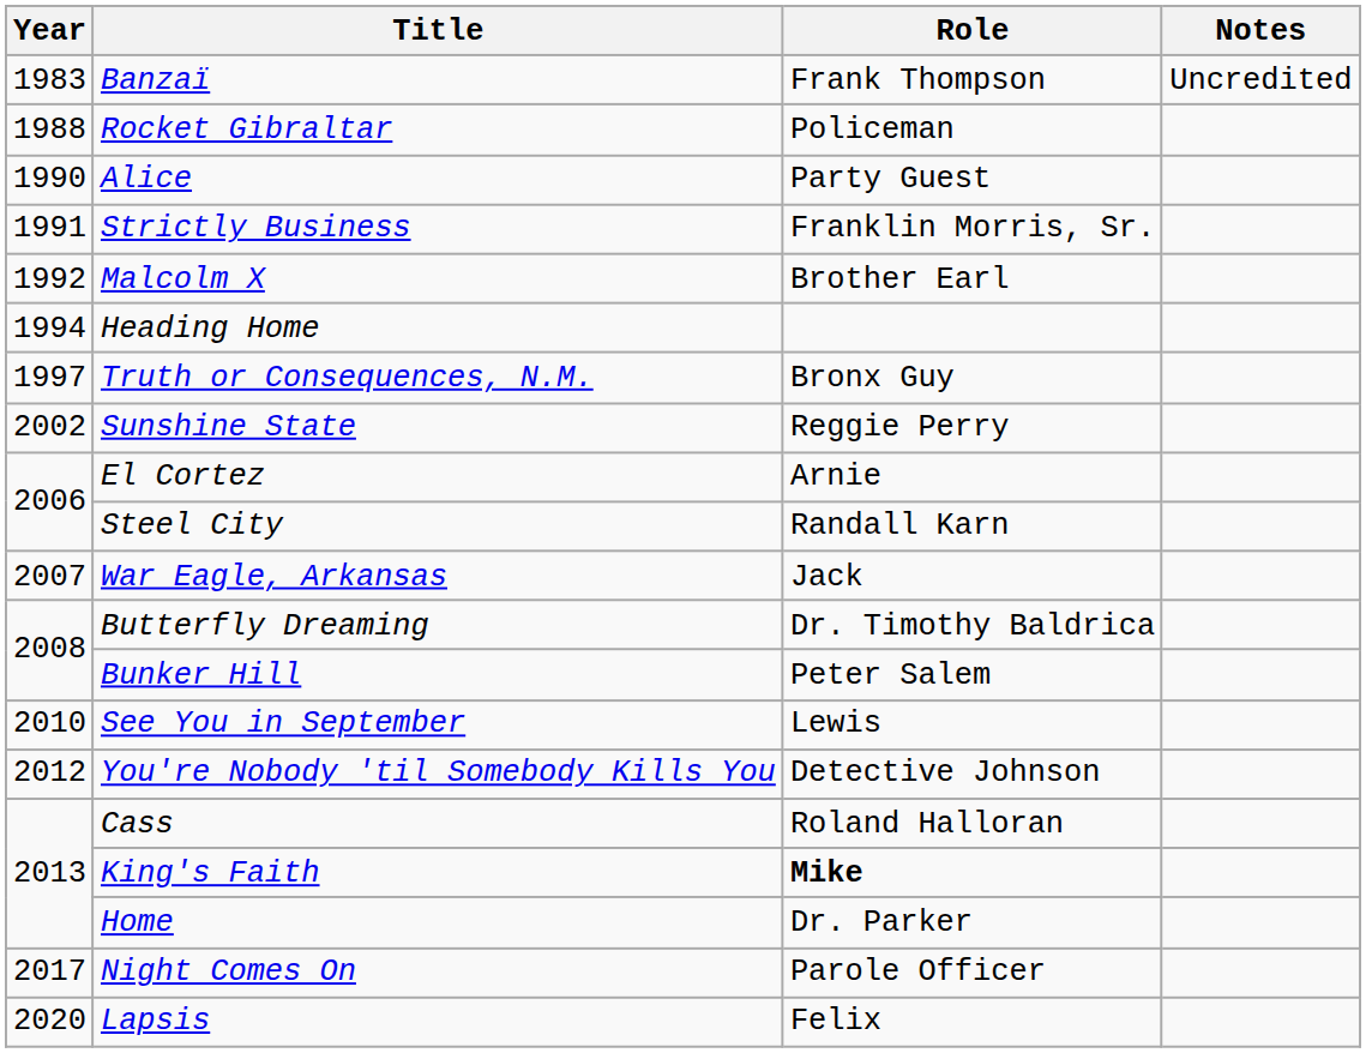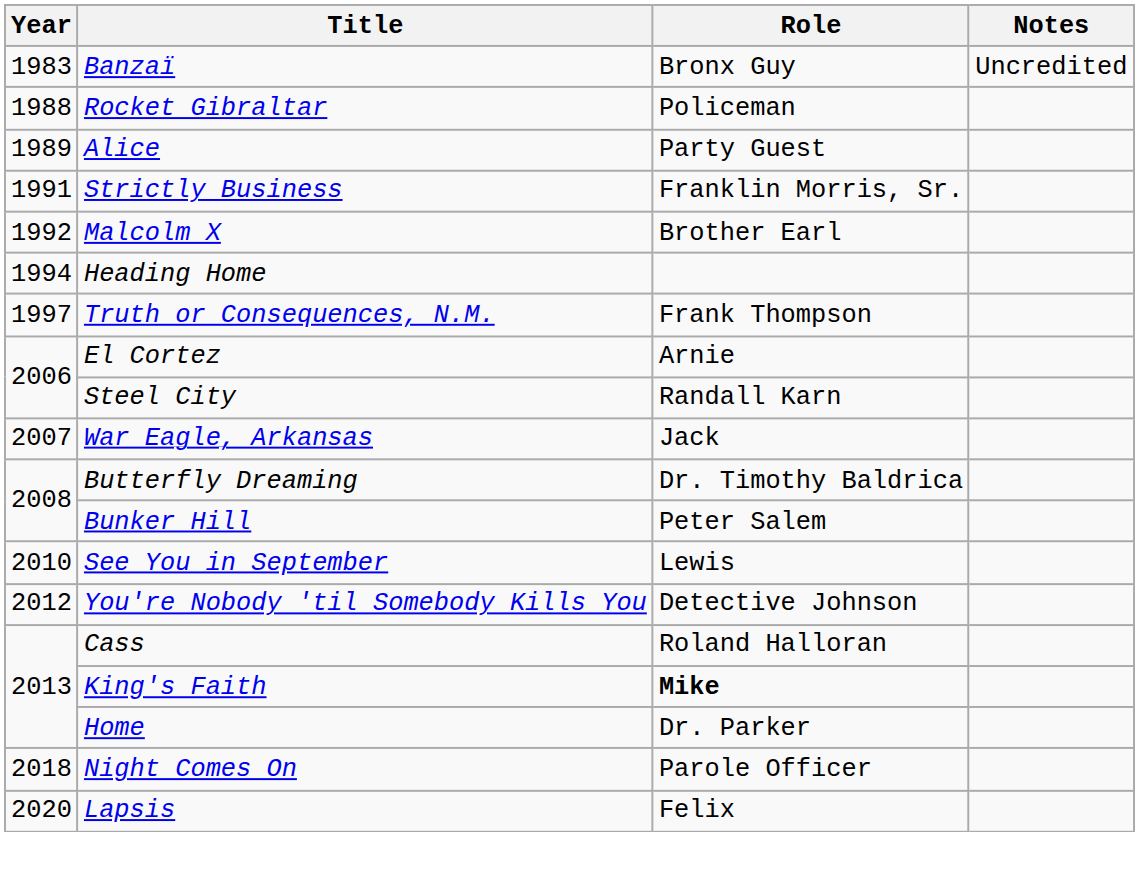 <table class="wikitable sortable">
 <tr>
 <th>Year</th>
 <th>Title</th>
 <th>Role</th>
 <th>Notes</th>
 </tr>
 <tr>
 <td>1983</td>
 <td><em><a href='#'>Banzaï</a></em></td>
-<td>Frank Thompson</td>
+<td>Bronx Guy</td>
 <td>Uncredited</td>
 </tr>
 <tr>
 <td>1988</td>
 <td><em><a href='#'>Rocket Gibraltar</a></em></td>
 <td>Policeman</td>
 <td></td>
 </tr>
 <tr>
-<td>1990</td>
+<td>1989</td>
 <td><em><a href='#'>Alice</a></em></td>
 <td>Party Guest</td>
 <td></td>
 </tr>
 <tr>
 <td>1991</td>
 <td><em><a href='#'>Strictly Business</a></em></td>
 <td>Franklin Morris, Sr.</td>
 <td></td>
 </tr>
 <tr>
 <td>1992</td>
 <td><em><a href='#'>Malcolm X</a></em></td>
 <td>Brother Earl</td>
 <td></td>
 </tr>
 <tr>
 <td>1994</td>
 <td><em>Heading Home</em></td>
 <td></td>
 <td></td>
 </tr>
 <tr>
 <td>1997</td>
 <td><em><a href='#'>Truth or Consequences, N.M.</a></em></td>
-<td>Bronx Guy</td>
-<td></td>
-</tr>
-<tr>
-<td>2002</td>
-<td><em><a href='#'>Sunshine State</a></em></td>
-<td>Reggie Perry</td>
+<td>Frank Thompson</td>
 <td></td>
 </tr>
 <tr>
 <td rowspan="2">2006</td>
 <td><em>El Cortez</em></td>
 <td>Arnie</td>
 <td></td>
 </tr>
 <tr>
 <td><em>Steel City</em></td>
 <td>Randall Karn</td>
 <td></td>
 </tr>
 <tr>
 <td>2007</td>
 <td><em><a href='#'>War Eagle, Arkansas</a></em></td>
 <td>Jack</td>
 <td></td>
 </tr>
 <tr>
 <td rowspan="2">2008</td>
 <td><em>Butterfly Dreaming</em></td>
 <td>Dr. Timothy Baldrica</td>
 <td></td>
 </tr>
 <tr>
 <td><em><a href='#'>Bunker Hill</a></em></td>
 <td>Peter Salem</td>
 <td></td>
 </tr>
 <tr>
 <td>2010</td>
 <td><em><a href='#'>See You in September</a></em></td>
 <td>Lewis</td>
 <td></td>
 </tr>
 <tr>
 <td>2012</td>
 <td><em><a href='#'>You're Nobody 'til Somebody Kills You</a></em></td>
 <td>Detective Johnson</td>
 <td></td>
 </tr>
 <tr>
 <td rowspan="3">2013</td>
 <td><em>Cass</em></td>
 <td>Roland Halloran</td>
 <td></td>
 </tr>
 <tr>
 <td><em><a href='#'>King's Faith</a></em></td>
 <td><strong>Mike</strong></td>
 <td></td>
 </tr>
 <tr>
 <td><em><a href='#'>Home</a></em></td>
 <td>Dr. Parker</td>
 <td></td>
 </tr>
 <tr>
-<td>2017</td>
+<td>2018</td>
 <td><em><a href='#'>Night Comes On</a></em></td>
 <td>Parole Officer</td>
 <td></td>
 </tr>
 <tr>
 <td>2020</td>
 <td><em><a href='#'>Lapsis</a></em></td>
 <td>Felix</td>
 <td></td>
 </tr>
 </table>
